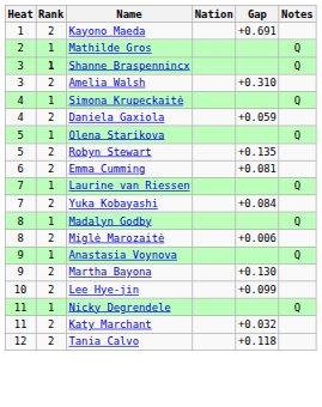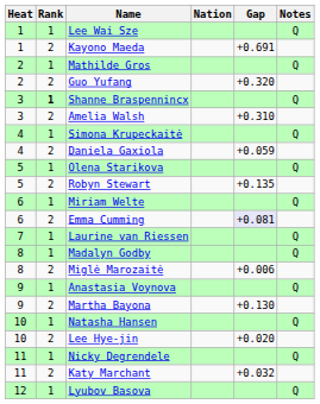 <table class="wikitable sortable" style="text-align:center">
 <tr>
 <th>Heat</th>
 <th>Rank</th>
 <th>Name</th>
 <th>Nation</th>
 <th>Gap</th>
 <th>Notes</th>
+</tr>
+<tr bgcolor=bbffbb>
+<td>1</td>
+<td>1</td>
+<td align="left"><a href='#'>Lee Wai Sze</a></td>
+<td align="left"></td>
+<td></td>
+<td>Q</td>
 </tr>
 <tr>
 <td>1</td>
 <td>2</td>
 <td align="left"><a href='#'>Kayono Maeda</a></td>
 <td align="left"></td>
 <td>+0.691</td>
 <td></td>
 </tr>
 <tr bgcolor=bbffbb>
 <td>2</td>
 <td>1</td>
 <td align="left"><a href='#'>Mathilde Gros</a></td>
 <td align="left"></td>
 <td></td>
 <td>Q</td>
+</tr>
+<tr>
+<td>2</td>
+<td>2</td>
+<td align="left"><a href='#'>Guo Yufang</a></td>
+<td align="left"></td>
+<td>+0.320</td>
+<td></td>
 </tr>
 <tr bgcolor=bbffbb>
 <td>3</td>
 <td><strong>1</strong></td>
 <td align="left"><a href='#'>Shanne Braspennincx</a></td>
 <td align="left"></td>
 <td></td>
 <td>Q</td>
 </tr>
 <tr>
 <td>3</td>
 <td>2</td>
 <td align="left"><a href='#'>Amelia Walsh</a></td>
 <td align="left"></td>
 <td>+0.310</td>
 <td></td>
 </tr>
 <tr bgcolor=bbffbb>
 <td>4</td>
 <td>1</td>
 <td align="left"><a href='#'>Simona Krupeckaitė</a></td>
 <td align="left"></td>
 <td></td>
 <td>Q</td>
 </tr>
 <tr>
 <td>4</td>
 <td>2</td>
 <td align="left"><a href='#'>Daniela Gaxiola</a></td>
 <td align="left"></td>
 <td>+0.059</td>
 <td></td>
 </tr>
 <tr bgcolor=bbffbb>
 <td>5</td>
 <td>1</td>
 <td align="left"><a href='#'>Olena Starikova</a></td>
 <td align="left"></td>
 <td></td>
 <td>Q</td>
 </tr>
 <tr>
 <td>5</td>
 <td>2</td>
 <td align="left"><a href='#'>Robyn Stewart</a></td>
 <td align="left"></td>
 <td>+0.135</td>
 <td></td>
 </tr>
+<tr bgcolor=bbffbb>
+<td>6</td>
+<td>1</td>
+<td align="left"><a href='#'>Miriam Welte</a></td>
+<td align="left"></td>
+<td></td>
+<td>Q</td>
+</tr>
 <tr>
 <td>6</td>
 <td>2</td>
 <td align="left"><a href='#'>Emma Cumming</a></td>
 <td align="left"></td>
-<td>+0.081</td>
+<td style="background: lavender;">+0.081</td>
 <td></td>
 </tr>
 <tr bgcolor=bbffbb>
 <td>7</td>
 <td>1</td>
 <td align="left"><a href='#'>Laurine van Riessen</a></td>
 <td align="left"></td>
 <td></td>
 <td>Q</td>
-</tr>
-<tr>
-<td>7</td>
-<td>2</td>
-<td align="left"><a href='#'>Yuka Kobayashi</a></td>
-<td align="left"></td>
-<td>+0.084</td>
-<td></td>
 </tr>
 <tr bgcolor=bbffbb>
 <td>8</td>
 <td>1</td>
 <td align="left"><a href='#'>Madalyn Godby</a></td>
 <td align="left"></td>
 <td></td>
 <td>Q</td>
 </tr>
 <tr>
 <td>8</td>
 <td>2</td>
 <td align="left"><a href='#'>Miglė Marozaitė</a></td>
 <td align="left"></td>
 <td>+0.006</td>
 <td></td>
 </tr>
 <tr bgcolor=bbffbb>
 <td>9</td>
 <td>1</td>
 <td align="left"><a href='#'>Anastasia Voynova</a></td>
 <td align="left"></td>
 <td></td>
 <td>Q</td>
 </tr>
 <tr>
 <td>9</td>
 <td>2</td>
 <td align="left"><a href='#'>Martha Bayona</a></td>
 <td align="left"></td>
 <td>+0.130</td>
 <td></td>
 </tr>
+<tr bgcolor=bbffbb>
+<td>10</td>
+<td>1</td>
+<td align="left"><a href='#'>Natasha Hansen</a></td>
+<td align="left"></td>
+<td></td>
+<td>Q</td>
+</tr>
 <tr>
 <td>10</td>
 <td>2</td>
 <td align="left"><a href='#'>Lee Hye-jin</a></td>
 <td align="left"></td>
-<td>+0.099</td>
+<td>+0.020</td>
 <td></td>
 </tr>
 <tr bgcolor=bbffbb>
 <td>11</td>
 <td>1</td>
 <td align="left"><a href='#'>Nicky Degrendele</a></td>
 <td align="left"></td>
 <td></td>
 <td>Q</td>
 </tr>
 <tr>
 <td>11</td>
 <td>2</td>
 <td align="left"><a href='#'>Katy Marchant</a></td>
 <td align="left"></td>
 <td>+0.032</td>
 <td></td>
 </tr>
-<tr>
+<tr bgcolor=bbffbb>
 <td>12</td>
-<td>2</td>
-<td align="left"><a href='#'>Tania Calvo</a></td>
+<td>1</td>
+<td align="left"><a href='#'>Lyubov Basova</a></td>
 <td align="left"></td>
-<td>+0.118</td>
 <td></td>
+<td>Q</td>
 </tr>
 </table>
